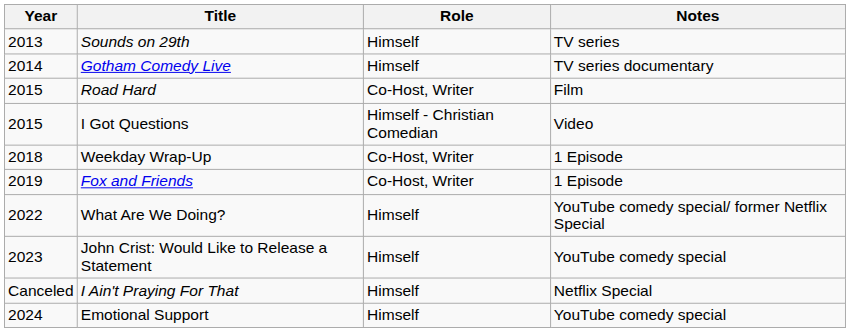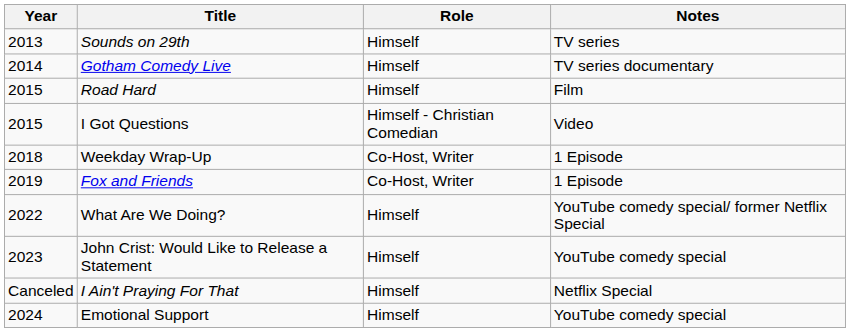 <table class="wikitable sortable">
 <tr>
 <th>Year</th>
 <th>Title</th>
 <th>Role</th>
 <th class="unsortable">Notes</th>
 </tr>
 <tr>
 <td>2013</td>
 <td><em>Sounds on 29th</em></td>
 <td>Himself</td>
 <td>TV series</td>
 </tr>
 <tr>
 <td>2014</td>
 <td><em><a href='#'>Gotham Comedy Live</a></em></td>
 <td>Himself</td>
 <td>TV series documentary</td>
 </tr>
 <tr>
 <td>2015</td>
 <td><em>Road Hard</em></td>
-<td>Co-Host, Writer</td>
+<td>Himself</td>
 <td>Film</td>
 </tr>
 <tr>
 <td>2015</td>
 <td>I Got Questions</td>
 <td>Himself - Christian Comedian</td>
 <td>Video</td>
 </tr>
 <tr>
 <td>2018</td>
 <td>Weekday Wrap-Up</td>
 <td>Co-Host, Writer</td>
 <td>1 Episode</td>
 </tr>
 <tr>
 <td>2019</td>
 <td><em><a href='#'>Fox and Friends</a></em></td>
 <td>Co-Host, Writer</td>
 <td>1 Episode</td>
 </tr>
 <tr>
 <td>2022</td>
 <td>What Are We Doing?</td>
 <td>Himself</td>
 <td>YouTube comedy special/ former Netflix Special</td>
 </tr>
 <tr>
 <td>2023</td>
 <td>John Crist: Would Like to Release a Statement</td>
 <td>Himself</td>
 <td>YouTube comedy special</td>
 </tr>
 <tr>
 <td>Canceled</td>
 <td><em>I Ain't Praying For That</em></td>
 <td>Himself</td>
 <td>Netflix Special</td>
 </tr>
 <tr>
 <td>2024</td>
 <td>Emotional Support</td>
 <td>Himself</td>
 <td>YouTube comedy special</td>
 </tr>
 </table>
